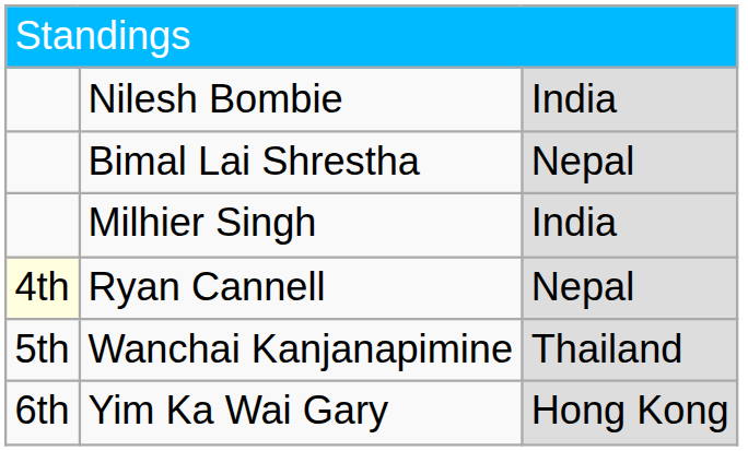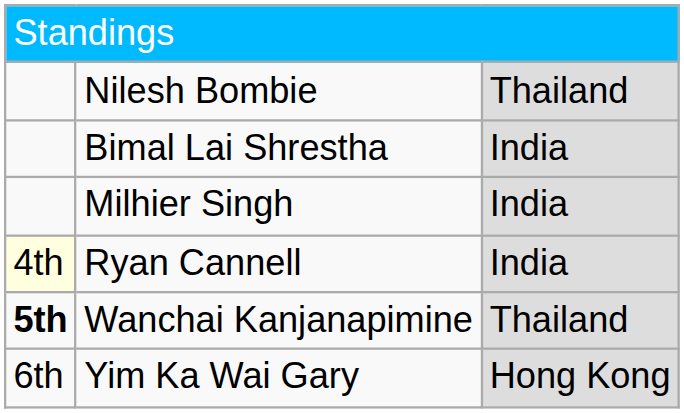 <table class="wikitable">
 <tr>
 <td colspan="3" style="background:#00baff;color:#fff">Standings</td>
 </tr>
 <tr>
 <td></td>
 <td>Nilesh Bombie</td>
-<td style="background:#dddddd"> India</td>
+<td style="background:#dddddd"> Thailand</td>
 </tr>
 <tr>
 <td></td>
 <td>Bimal Lai Shrestha</td>
-<td style="background:#dddddd"> Nepal</td>
+<td style="background:#dddddd"> India</td>
 </tr>
 <tr>
 <td></td>
 <td>Milhier Singh</td>
 <td style="background:#dddddd"> India</td>
 </tr>
 <tr>
 <td style="background: lightyellow;">4th</td>
 <td>Ryan Cannell</td>
-<td style="background:#dddddd"> Nepal</td>
+<td style="background:#dddddd"> India</td>
 </tr>
 <tr>
-<td>5th</td>
+<td><strong>5th</strong></td>
 <td>Wanchai Kanjanapimine</td>
 <td style="background:#dddddd"> Thailand</td>
 </tr>
 <tr>
 <td>6th</td>
 <td>Yim Ka Wai Gary</td>
 <td style="background:#dddddd"> Hong Kong</td>
 </tr>
 </table>
